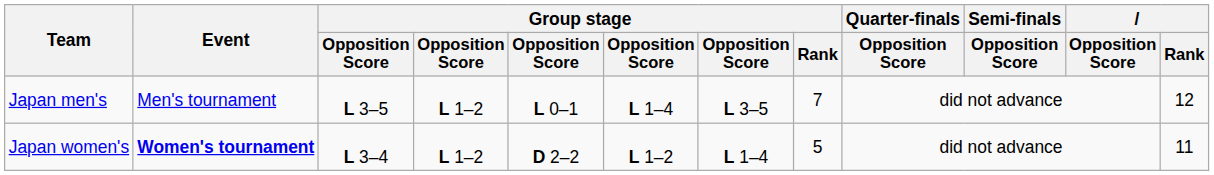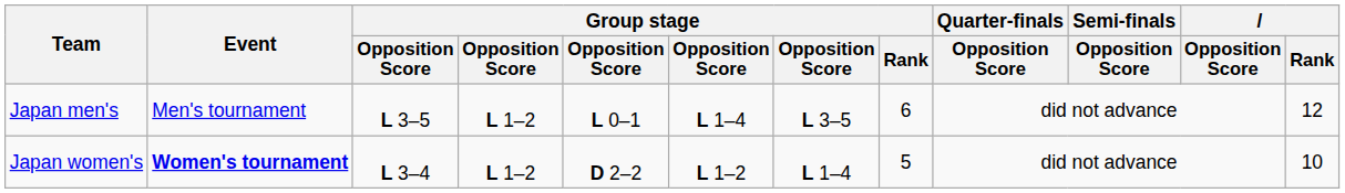 <table class="wikitable" style="font-size:90%">
 <tr>
 <th rowspan=2>Team</th>
 <th rowspan=2>Event</th>
 <th colspan=6>Group stage</th>
 <th>Quarter-finals</th>
 <th>Semi-finals</th>
 <th colspan=2> / </th>
 </tr>
 <tr style="font-size:95%">
 <th>Opposition<br>Score</th>
 <th>Opposition<br>Score</th>
 <th>Opposition<br>Score</th>
 <th>Opposition<br>Score</th>
 <th>Opposition<br>Score</th>
 <th>Rank</th>
 <th>Opposition<br>Score</th>
 <th>Opposition<br>Score</th>
 <th>Opposition<br>Score</th>
 <th>Rank</th>
 </tr>
 <tr align=center>
 <td align=left><a href='#'>Japan men's</a></td>
 <td align=left><a href='#'>Men's tournament</a></td>
 <td><br><strong>L</strong> 3–5</td>
 <td><br><strong>L</strong> 1–2</td>
 <td><br><strong>L</strong> 0–1</td>
 <td><br><strong>L</strong> 1–4</td>
 <td><br><strong>L</strong> 3–5</td>
-<td>7</td>
+<td>6</td>
 <td colspan=3>did not advance</td>
 <td>12</td>
 </tr>
 <tr align=center>
 <td align=left><a href='#'>Japan women's</a></td>
 <td align=left><strong><a href='#'>Women's tournament</a></strong></td>
 <td><br><strong>L</strong> 3–4</td>
 <td><br><strong>L</strong> 1–2</td>
 <td><br><strong>D</strong> 2–2</td>
 <td><br><strong>L</strong> 1–2</td>
 <td><br><strong>L</strong> 1–4</td>
 <td>5</td>
 <td colspan=3>did not advance</td>
-<td>11</td>
+<td>10</td>
 </tr>
 </table>
